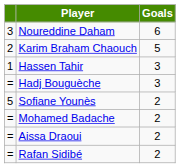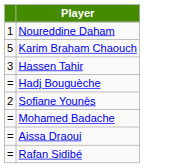 <table border="0" class="wikitable" style="text-align:center;font-size:95%">
 <tr>
 <th scope=col style="color:#FFFFFF; background:#458B00;"></th>
 <th scope=col style="color:#FFFFFF; background:#458B00;">Player</th>
-<th scope=col style="color:#FFFFFF; background:#458B00;">Goals</th>
+</tr>
+<tr>
+<td align=left>1</td>
+<td align=left> <a href='#'>Noureddine Daham</a></td>
+</tr>
+<tr>
+<td align=left>5</td>
+<td align=left> <a href='#'>Karim Braham Chaouch</a></td>
 </tr>
 <tr>
 <td align=left>3</td>
-<td align=left> <a href='#'>Noureddine Daham</a></td>
-<td align=center>6</td>
-</tr>
-<tr>
-<td align=left>2</td>
-<td align=left> <a href='#'>Karim Braham Chaouch</a></td>
-<td align=center>5</td>
-</tr>
-<tr>
-<td align=left>1</td>
 <td align=left> <a href='#'>Hassen Tahir</a></td>
-<td align=center>3</td>
 </tr>
 <tr>
 <td align=left>=</td>
 <td align=left> <a href='#'>Hadj Bouguèche</a></td>
-<td align=center>3</td>
 </tr>
 <tr>
-<td align=left>5</td>
+<td align=left>2</td>
 <td align=left> <a href='#'>Sofiane Younès</a></td>
-<td align=center>2</td>
 </tr>
 <tr>
 <td align=left>=</td>
 <td align=left> <a href='#'>Mohamed Badache</a></td>
-<td align=center>2</td>
 </tr>
 <tr>
 <td align=left>=</td>
 <td align=left> <a href='#'>Aissa Draoui</a></td>
-<td align=center>2</td>
 </tr>
 <tr>
 <td align=left>=</td>
 <td align=left> <a href='#'>Rafan Sidibé</a></td>
-<td align=center>2</td>
 </tr>
 </table>
